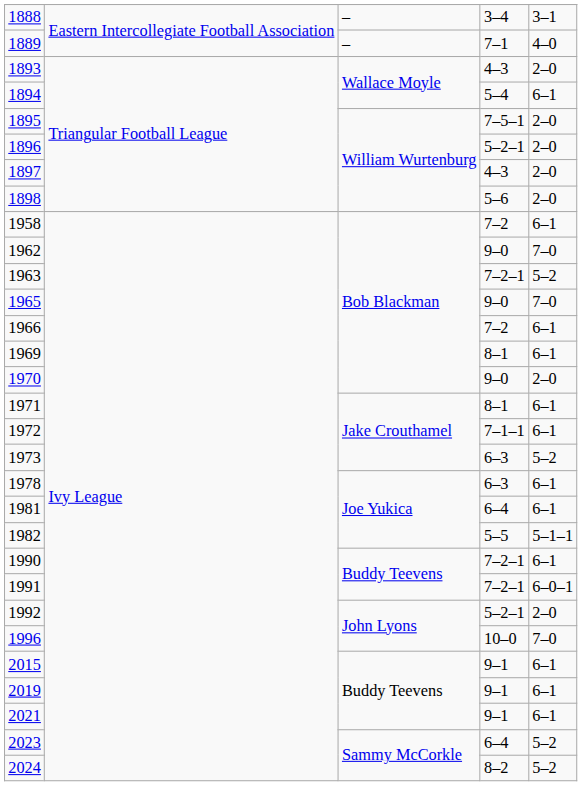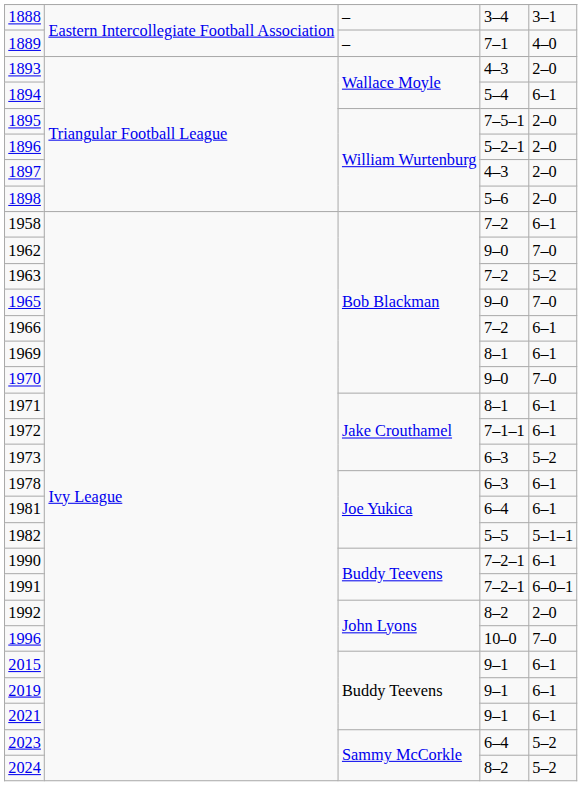 <table class="wikitable">
 <tr>
 </tr>
 <tr>
 <td><a href='#'>1888</a></td>
 <td rowspan="2"><a href='#'>Eastern Intercollegiate Football Association</a></td>
 <td>–</td>
 <td>3–4</td>
 <td>3–1</td>
 </tr>
 <tr>
 <td><a href='#'>1889</a></td>
 <td>–</td>
 <td>7–1</td>
 <td>4–0</td>
 </tr>
 <tr>
 <td><a href='#'>1893</a></td>
 <td rowspan="6"><a href='#'>Triangular Football League</a></td>
 <td rowspan="2"><a href='#'>Wallace Moyle</a></td>
 <td>4–3</td>
 <td>2–0</td>
 </tr>
 <tr>
 <td><a href='#'>1894</a></td>
 <td>5–4</td>
 <td>6–1</td>
 </tr>
 <tr>
 <td><a href='#'>1895</a></td>
 <td rowspan="4"><a href='#'>William Wurtenburg</a></td>
 <td>7–5–1</td>
 <td>2–0</td>
 </tr>
 <tr>
 <td><a href='#'>1896</a></td>
 <td>5–2–1</td>
 <td>2–0</td>
 </tr>
 <tr>
 <td><a href='#'>1897</a></td>
 <td>4–3</td>
 <td>2–0</td>
 </tr>
 <tr>
 <td><a href='#'>1898</a></td>
 <td>5–6</td>
 <td>2–0</td>
 </tr>
 <tr>
 <td>1958</td>
 <td rowspan="22"><a href='#'>Ivy League</a></td>
 <td rowspan="7"><a href='#'>Bob Blackman</a></td>
 <td>7–2</td>
 <td>6–1</td>
 </tr>
 <tr>
 <td>1962</td>
 <td>9–0</td>
 <td>7–0</td>
 </tr>
 <tr>
 <td>1963</td>
-<td>7–2–1</td>
+<td>7–2</td>
 <td>5–2</td>
 </tr>
 <tr>
 <td><a href='#'>1965</a></td>
 <td>9–0</td>
 <td>7–0</td>
 </tr>
 <tr>
 <td>1966</td>
 <td>7–2</td>
 <td>6–1</td>
 </tr>
 <tr>
 <td>1969</td>
 <td>8–1</td>
 <td>6–1</td>
 </tr>
 <tr>
 <td><a href='#'>1970</a></td>
 <td>9–0</td>
-<td>2–0</td>
+<td>7–0</td>
 </tr>
 <tr>
 <td>1971</td>
 <td rowspan="3"><a href='#'>Jake Crouthamel</a></td>
 <td>8–1</td>
 <td>6–1</td>
 </tr>
 <tr>
 <td>1972</td>
 <td>7–1–1</td>
 <td>6–1</td>
 </tr>
 <tr>
 <td>1973</td>
 <td>6–3</td>
 <td>5–2</td>
 </tr>
 <tr>
 <td>1978</td>
 <td rowspan="3"><a href='#'>Joe Yukica</a></td>
 <td>6–3</td>
 <td>6–1</td>
 </tr>
 <tr>
 <td>1981</td>
 <td>6–4</td>
 <td>6–1</td>
 </tr>
 <tr>
 <td>1982</td>
 <td>5–5</td>
 <td>5–1–1</td>
 </tr>
 <tr>
 <td>1990</td>
 <td rowspan="2"><a href='#'>Buddy Teevens</a></td>
 <td>7–2–1</td>
 <td>6–1</td>
 </tr>
 <tr>
 <td>1991</td>
 <td>7–2–1</td>
 <td>6–0–1</td>
 </tr>
 <tr>
 <td>1992</td>
 <td rowspan="2"><a href='#'>John Lyons</a></td>
-<td>5–2–1</td>
+<td>8–2</td>
 <td>2–0</td>
 </tr>
 <tr>
 <td><a href='#'>1996</a></td>
 <td>10–0</td>
 <td>7–0</td>
 </tr>
 <tr>
 <td><a href='#'>2015</a></td>
 <td rowspan="3">Buddy Teevens</td>
 <td>9–1</td>
 <td>6–1</td>
 </tr>
 <tr>
 <td><a href='#'>2019</a></td>
 <td>9–1</td>
 <td>6–1</td>
 </tr>
 <tr>
 <td><a href='#'>2021</a></td>
 <td>9–1</td>
 <td>6–1</td>
 </tr>
 <tr>
 <td><a href='#'>2023</a></td>
 <td rowspan="2"><a href='#'>Sammy McCorkle</a></td>
 <td>6–4</td>
 <td>5–2</td>
 </tr>
 <tr>
 <td><a href='#'>2024</a></td>
 <td>8–2</td>
 <td>5–2</td>
 </tr>
 </table>
